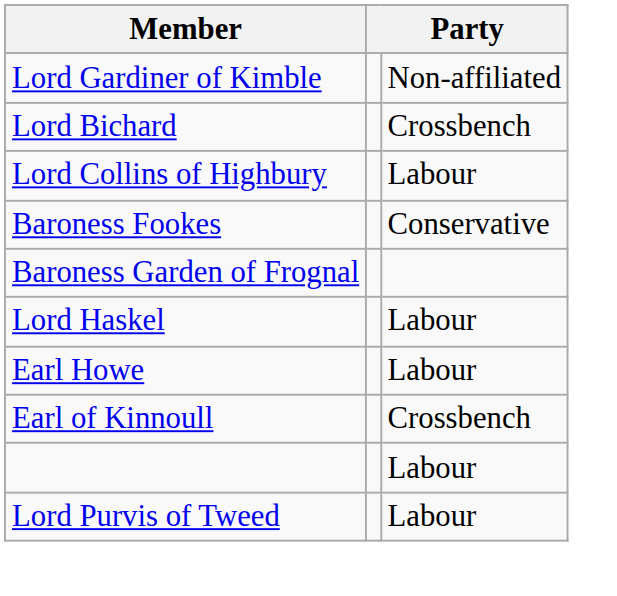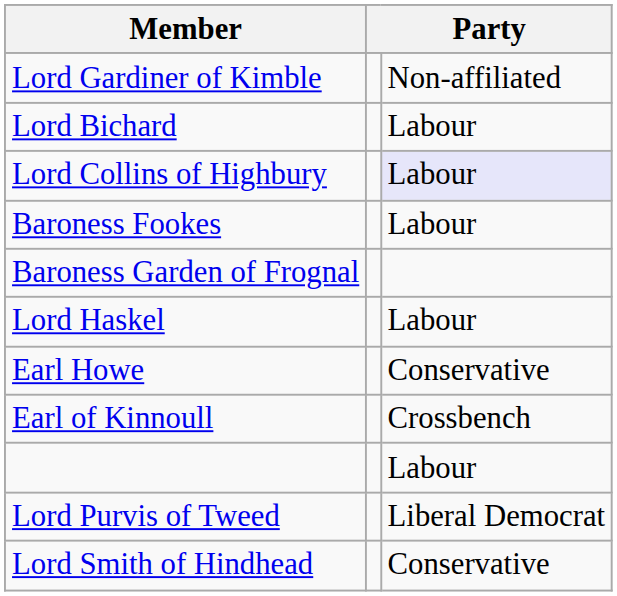 <table class="wikitable">
 <tr>
 <th>Member</th>
 <th colspan=2>Party</th>
 </tr>
 <tr>
 <td><a href='#'>Lord Gardiner of Kimble</a></td>
 <td></td>
 <td>Non-affiliated</td>
 </tr>
 <tr>
 <td><a href='#'>Lord Bichard</a></td>
 <td></td>
-<td>Crossbench</td>
+<td>Labour</td>
 </tr>
 <tr>
 <td><a href='#'>Lord Collins of Highbury</a></td>
 <td></td>
-<td>Labour</td>
+<td style="background: lavender;">Labour</td>
 </tr>
 <tr>
 <td><a href='#'>Baroness Fookes</a></td>
 <td></td>
-<td>Conservative</td>
+<td>Labour</td>
 </tr>
 <tr>
 <td><a href='#'>Baroness Garden of Frognal</a></td>
 <td></td>
 <td></td>
 </tr>
 <tr>
 <td><a href='#'>Lord Haskel</a></td>
 <td></td>
 <td>Labour</td>
 </tr>
 <tr>
 <td><a href='#'>Earl Howe</a></td>
 <td></td>
-<td>Labour</td>
+<td>Conservative</td>
 </tr>
 <tr>
 <td><a href='#'>Earl of Kinnoull</a></td>
 <td></td>
 <td>Crossbench</td>
 </tr>
 <tr>
 <td><a href='#'></a></td>
 <td></td>
 <td>Labour</td>
 </tr>
 <tr>
 <td><a href='#'>Lord Purvis of Tweed</a></td>
 <td></td>
-<td>Labour</td>
+<td>Liberal Democrat</td>
+</tr>
+<tr>
+<td><a href='#'>Lord Smith of Hindhead</a></td>
+<td></td>
+<td>Conservative</td>
 </tr>
 </table>
